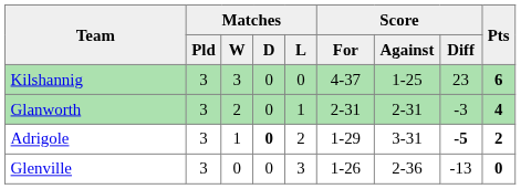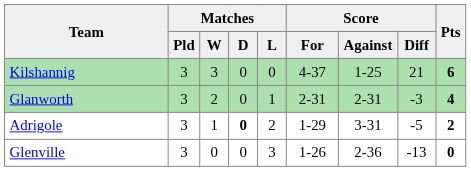 <table style=border-collapse:collapse border=1 cellspacing=0 cellpadding=5>
 <tr align=center bgcolor=#efefef>
 <th rowspan=2 width=165>Team</th>
 <th colspan=4>Matches</th>
 <th colspan=3>Score</th>
 <th rowspan=2width=20>Pts</th>
 </tr>
 <tr align=center bgcolor=#efefef>
 <th width=20>Pld</th>
 <th width=20>W</th>
 <th width=20>D</th>
 <th width=20>L</th>
 <th width=45>For</th>
 <th width=45>Against</th>
 <th width=30>Diff</th>
 </tr>
 <tr align=center  style="background:#ACE1AF;">
 <td style="text-align:left;"><a href='#'>Kilshannig</a></td>
 <td>3</td>
 <td>3</td>
 <td>0</td>
 <td>0</td>
 <td>4-37</td>
 <td>1-25</td>
-<td>23</td>
+<td>21</td>
 <td><strong>6</strong></td>
 </tr>
 <tr align=center style="background:#ACE1AF;">
 <td style="text-align:left;"><a href='#'>Glanworth</a></td>
 <td>3</td>
 <td>2</td>
 <td>0</td>
 <td>1</td>
 <td>2-31</td>
 <td>2-31</td>
 <td>-3</td>
 <td><strong>4</strong></td>
 </tr>
 <tr align=center>
 <td style="text-align:left;"><a href='#'>Adrigole</a></td>
 <td>3</td>
 <td>1</td>
 <td><strong>0</strong></td>
 <td>2</td>
 <td>1-29</td>
 <td>3-31</td>
-<td><strong>-5</strong></td>
+<td>-5</td>
 <td><strong>2</strong></td>
 </tr>
 <tr align=center>
 <td style="text-align:left;"><a href='#'>Glenville</a></td>
 <td>3</td>
 <td>0</td>
 <td>0</td>
 <td>3</td>
 <td>1-26</td>
 <td>2-36</td>
 <td>-13</td>
 <td><strong>0</strong></td>
 </tr>
 </table>
